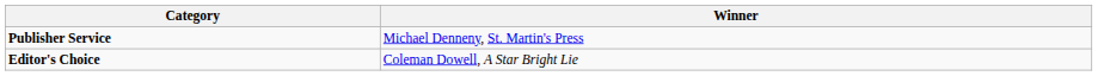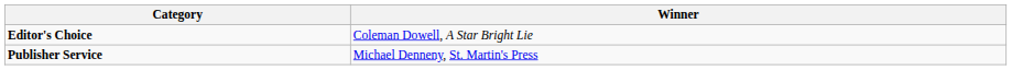 <table class="wikitable" width="100%">
 <tr>
 <th>Category</th>
 <th>Winner</th>
 </tr>
 <tr>
+<td><strong>Editor's Choice</strong></td>
+<td><a href='#'>Coleman Dowell</a>, <em>A Star Bright Lie</em></td>
+</tr>
+<tr>
 <td><strong>Publisher Service</strong></td>
 <td><a href='#'>Michael Denneny</a>, <a href='#'>St. Martin's Press</a></td>
 </tr>
-<tr>
-<td><strong>Editor's Choice</strong></td>
-<td><a href='#'>Coleman Dowell</a>, <em>A Star Bright Lie</em></td>
-</tr>
 </table>
